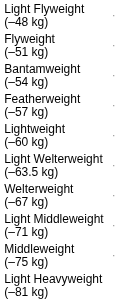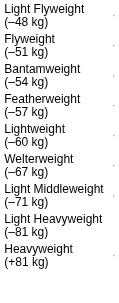 <table>
 <tr>
 <td>Light Flyweight<br>(–48 kg)</td>
 <td></td>
 <td></td>
 <td><hr></td>
 </tr>
 <tr>
 <td>Flyweight<br>(–51 kg)</td>
 <td></td>
 <td></td>
 <td><hr></td>
 </tr>
 <tr>
 <td>Bantamweight<br>(–54 kg)</td>
 <td></td>
 <td></td>
 <td><hr></td>
 </tr>
 <tr>
 <td>Featherweight<br>(–57 kg)</td>
 <td></td>
 <td></td>
 <td><hr></td>
 </tr>
 <tr>
 <td>Lightweight<br>(–60 kg)</td>
 <td></td>
 <td></td>
 <td><hr></td>
 </tr>
 <tr>
-<td>Light Welterweight<br>(–63.5 kg)</td>
-<td></td>
-<td></td>
-<td><hr></td>
-</tr>
-<tr>
 <td>Welterweight<br>(–67 kg)</td>
 <td></td>
 <td></td>
 <td><hr></td>
 </tr>
 <tr>
 <td>Light Middleweight<br>(–71 kg)</td>
 <td></td>
 <td></td>
 <td><hr></td>
 </tr>
 <tr>
-<td>Middleweight<br>(–75 kg)</td>
-<td></td>
-<td></td>
-<td><hr></td>
-</tr>
-<tr>
 <td>Light Heavyweight<br>(–81 kg)</td>
 <td></td>
 <td></td>
 <td><br></td>
 </tr>
+<tr>
+<td>Heavyweight<br>(+81 kg)</td>
+<td></td>
+<td></td>
+<td><hr></td>
+</tr>
 </table>
